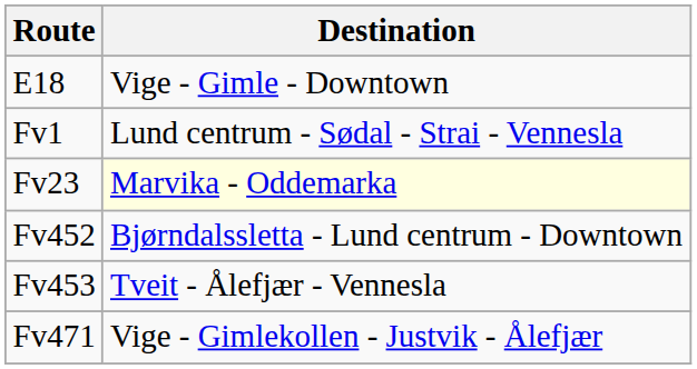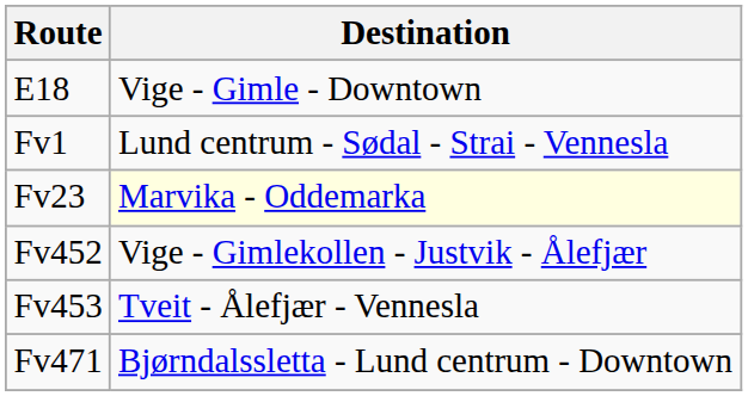 <table class="wikitable sortable">
 <tr>
 <th>Route</th>
 <th>Destination</th>
 </tr>
 <tr>
 <td>E18</td>
 <td>Vige - <a href='#'>Gimle</a> - Downtown</td>
 </tr>
 <tr>
 <td>Fv1</td>
 <td>Lund centrum - <a href='#'>Sødal</a> - <a href='#'>Strai</a> - <a href='#'>Vennesla</a></td>
 </tr>
 <tr>
 <td>Fv23</td>
 <td style="background: lightyellow;"><a href='#'>Marvika</a> - <a href='#'>Oddemarka</a></td>
 </tr>
 <tr>
 <td>Fv452</td>
-<td><a href='#'>Bjørndalssletta</a> - Lund centrum - Downtown</td>
+<td>Vige - <a href='#'>Gimlekollen</a> - <a href='#'>Justvik</a> - <a href='#'>Ålefjær</a></td>
 </tr>
 <tr>
 <td>Fv453</td>
 <td><a href='#'>Tveit</a> - Ålefjær - Vennesla</td>
 </tr>
 <tr>
 <td>Fv471</td>
-<td>Vige - <a href='#'>Gimlekollen</a> - <a href='#'>Justvik</a> - <a href='#'>Ålefjær</a></td>
+<td><a href='#'>Bjørndalssletta</a> - Lund centrum - Downtown</td>
 </tr>
 </table>
